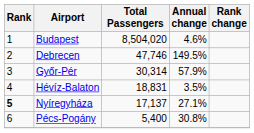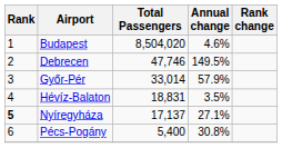 <table class="wikitable">
 <tr>
 <th>Rank</th>
 <th>Airport</th>
 <th style="width:100px">Total<br>Passengers</th>
 <th>Annual<br>change</th>
 <th>Rank<br>change</th>
 </tr>
 <tr>
 <td>1</td>
 <td><a href='#'>Budapest</a></td>
 <td align="right">8,504,020</td>
 <td align="right">4.6%</td>
 <td align="center"></td>
 </tr>
 <tr>
 <td>2</td>
 <td><a href='#'>Debrecen</a></td>
 <td align="right">47,746</td>
 <td align="right">149.5%</td>
 <td align="center"></td>
 </tr>
 <tr>
 <td>3</td>
 <td><a href='#'>Győr-Pér</a></td>
-<td align="right">30,314</td>
+<td align="right">33,014</td>
 <td align="right">57.9%</td>
 <td align="center"></td>
 </tr>
 <tr>
 <td>4</td>
 <td><a href='#'>Hévíz-Balaton</a></td>
 <td align="right">18,831</td>
 <td align="right">3.5%</td>
 <td align="center"></td>
 </tr>
 <tr>
 <td><strong>5</strong></td>
 <td><a href='#'>Nyíregyháza</a></td>
 <td align="right">17,137</td>
 <td align="right">27.1%</td>
 <td align="center"></td>
 </tr>
 <tr>
 <td>6</td>
 <td><a href='#'>Pécs-Pogány</a></td>
 <td align="right">5,400</td>
 <td align="right">30.8%</td>
 <td align="center"></td>
 </tr>
 <tr>
 </tr>
 </table>
